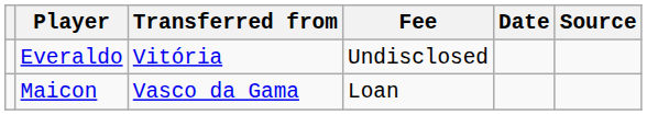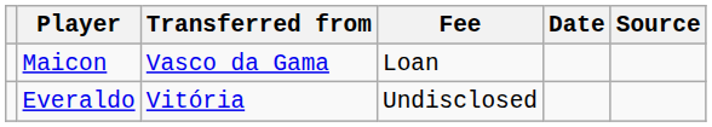 <table class="wikitable plainrowheaders sortable">
 <tr>
 <th></th>
 <th scope="col">Player</th>
 <th>Transferred from</th>
 <th style="width: 80px;">Fee</th>
 <th scope="col">Date</th>
 <th scope="col">Source</th>
 </tr>
 <tr>
 <td align="center"></td>
+<td> <a href='#'>Maicon</a></td>
+<td> <a href='#'>Vasco da Gama</a></td>
+<td>Loan</td>
+<td></td>
+<td></td>
+</tr>
+<tr>
+<td align="center"></td>
 <td> <a href='#'>Everaldo</a></td>
 <td> <a href='#'>Vitória</a></td>
 <td>Undisclosed</td>
 <td></td>
 <td></td>
 </tr>
-<tr>
-<td align="center"></td>
-<td> <a href='#'>Maicon</a></td>
-<td> <a href='#'>Vasco da Gama</a></td>
-<td>Loan</td>
-<td></td>
-<td></td>
-</tr>
 </table>
